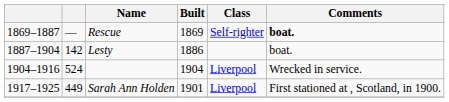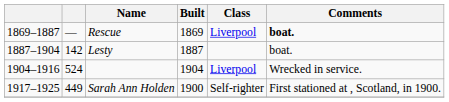 <table class="wikitable sortable">
 <tr>
 <th></th>
 <th></th>
 <th>Name</th>
 <th>Built</th>
 <th>Class</th>
 <th class=unsortable>Comments</th>
 </tr>
 <tr>
 <td>1869–1887</td>
 <td>—</td>
 <td><em>Rescue</em></td>
 <td>1869</td>
-<td><a href='#'>Self-righter</a></td>
+<td><a href='#'>Liverpool</a></td>
 <td><strong> boat.</strong></td>
 </tr>
 <tr>
 <td>1887–1904</td>
 <td>142</td>
 <td><em>Lesty</em></td>
-<td>1886</td>
+<td>1887</td>
 <td></td>
 <td> boat.</td>
 </tr>
 <tr>
 <td>1904–1916</td>
 <td>524</td>
 <td></td>
 <td>1904</td>
 <td><a href='#'>Liverpool</a></td>
 <td>Wrecked in service.</td>
 </tr>
 <tr>
 <td>1917–1925</td>
 <td>449</td>
 <td><em>Sarah Ann Holden</em></td>
-<td>1901</td>
-<td><a href='#'>Liverpool</a></td>
+<td>1900</td>
+<td>Self-righter</td>
 <td>First stationed at , Scotland, in 1900.</td>
 </tr>
 <tr>
 </tr>
 </table>
